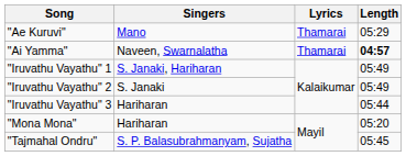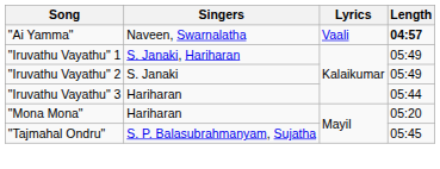 <table class="wikitable" style="font-size: 95%;">
 <tr>
 <th>Song</th>
 <th>Singers</th>
 <th>Lyrics</th>
 <th>Length</th>
 </tr>
 <tr>
-<td>"Ae Kuruvi"</td>
-<td><a href='#'>Mano</a></td>
-<td><a href='#'>Thamarai</a></td>
-<td>05:29</td>
-</tr>
-<tr>
 <td>"Ai Yamma"</td>
 <td>Naveen, <a href='#'>Swarnalatha</a></td>
-<td><a href='#'>Thamarai</a></td>
+<td><a href='#'>Vaali</a></td>
 <td><strong>04:57</strong></td>
 </tr>
 <tr>
 <td>"Iruvathu Vayathu" 1</td>
 <td><a href='#'>S. Janaki</a>, <a href='#'>Hariharan</a></td>
 <td rowspan=3>Kalaikumar</td>
 <td>05:49</td>
 </tr>
 <tr>
 <td>"Iruvathu Vayathu" 2</td>
 <td>S. Janaki</td>
 <td>05:49</td>
 </tr>
 <tr>
 <td>"Iruvathu Vayathu" 3</td>
 <td>Hariharan</td>
 <td>05:44</td>
 </tr>
 <tr>
 <td>"Mona Mona"</td>
 <td>Hariharan</td>
 <td rowspan=2>Mayil</td>
 <td>05:20</td>
 </tr>
 <tr>
 <td>"Tajmahal Ondru"</td>
 <td><a href='#'>S. P. Balasubrahmanyam</a>, <a href='#'>Sujatha</a></td>
 <td>05:45</td>
 </tr>
 </table>
